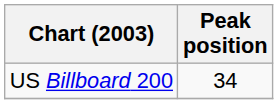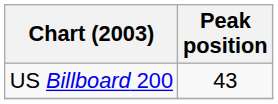 <table class="wikitable sortable">
 <tr>
 <th style="text-align:center;">Chart (2003)</th>
 <th style="text-align:center;">Peak<br>position</th>
 </tr>
 <tr>
 <td>US <a href='#'><em>Billboard</em> 200</a></td>
-<td style="text-align:center;">34</td>
+<td style="text-align:center;">43</td>
 </tr>
 <tr>
 </tr>
 </table>
